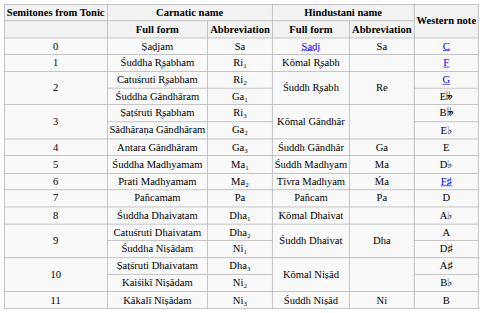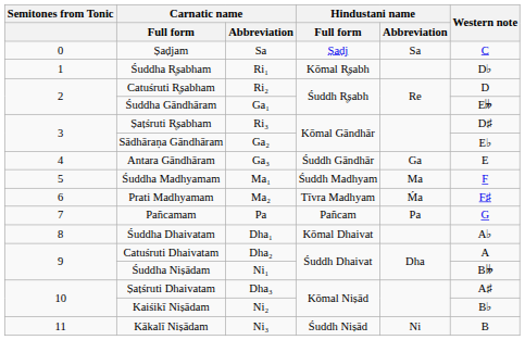 <table class="wikitable" style="text-align:center">
 <tr>
 <th>Semitones from Tonic</th>
 <th scope="col" colspan="2">Carnatic name</th>
 <th scope="col" colspan="2">Hindustani name</th>
 <th scope="col" rowspan="2">Western note<br></th>
 </tr>
 <tr>
 <th></th>
 <th scope="col">Full form</th>
 <th scope="col">Abbreviation</th>
 <th scope="col">Full form</th>
 <th scope="col">Abbreviation</th>
 </tr>
 <tr>
 <td>0</td>
 <td>Ṣaḍjam</td>
 <td>Sa</td>
 <td><a href='#'>Ṣaḍj</a></td>
 <td>Sa</td>
 <td><a href='#'>C</a></td>
 </tr>
 <tr>
 <td>1</td>
 <td>Śuddha R̥ṣabham</td>
 <td>Ri₁</td>
 <td>Kōmal R̥ṣabh</td>
 <td></td>
-<td><a href='#'>F</a></td>
+<td>D♭</td>
 </tr>
 <tr>
 <td rowspan="2">2</td>
 <td>Catuśruti R̥ṣabham</td>
 <td>Ri₂</td>
 <td rowspan="2">Śuddh R̥ṣabh</td>
 <td rowspan="2">Re</td>
-<td><a href='#'>G</a></td>
+<td>D</td>
 </tr>
 <tr>
 <td>Śuddha Gāndhāram</td>
 <td>Ga₁</td>
 <td>E𝄫</td>
 </tr>
 <tr>
 <td rowspan="2">3</td>
 <td>Ṣaṭśruti R̥ṣabham</td>
 <td>Ri₃</td>
 <td rowspan="2">Kōmal Gāndhār</td>
 <td rowspan="2"></td>
-<td>B𝄫</td>
+<td>D♯</td>
 </tr>
 <tr>
 <td>Sādhāraṇa Gāndhāram</td>
 <td>Ga₂</td>
 <td>E♭</td>
 </tr>
 <tr>
 <td>4</td>
 <td>Antara Gāndhāram</td>
 <td>Ga₃</td>
 <td>Śuddh Gāndhār</td>
 <td>Ga</td>
 <td>E</td>
 </tr>
 <tr>
 <td>5</td>
 <td>Śuddha Madhyamam</td>
 <td>Ma₁</td>
 <td>Śuddh Madhyam</td>
 <td>Ma</td>
-<td>D♭</td>
+<td><a href='#'>F</a></td>
 </tr>
 <tr>
 <td>6</td>
 <td>Prati Madhyamam</td>
 <td>Ma₂</td>
 <td>Tīvra Madhyam</td>
 <td>Ḿa</td>
 <td><a href='#'>F♯</a></td>
 </tr>
 <tr>
 <td>7</td>
 <td>Pañcamam</td>
 <td>Pa</td>
 <td>Pañcam</td>
 <td>Pa</td>
-<td>D</td>
+<td><a href='#'>G</a></td>
 </tr>
 <tr>
 <td>8</td>
 <td>Śuddha Dhaivatam</td>
 <td>Dha₁</td>
 <td>Kōmal Dhaivat</td>
 <td></td>
 <td>A♭</td>
 </tr>
 <tr>
 <td rowspan="2">9</td>
 <td>Catuśruti Dhaivatam</td>
 <td>Dha₂</td>
 <td rowspan="2">Śuddh Dhaivat</td>
 <td rowspan="2">Dha</td>
 <td>A</td>
 </tr>
 <tr>
 <td>Śuddha Niṣādam</td>
 <td>Ni₁</td>
-<td>D♯</td>
+<td>B𝄫</td>
 </tr>
 <tr>
 <td rowspan="2">10</td>
 <td>Ṣaṭśruti Dhaivatam</td>
 <td>Dha₃</td>
 <td rowspan="2">Kōmal Niṣād</td>
 <td rowspan="2"></td>
 <td>A♯</td>
 </tr>
 <tr>
 <td>Kaiśikī Niṣādam</td>
 <td>Ni₂</td>
 <td>B♭</td>
 </tr>
 <tr>
 <td>11</td>
 <td>Kākalī Niṣādam</td>
 <td>Ni₃</td>
 <td>Śuddh Niṣād</td>
 <td>Ni</td>
 <td>B</td>
 </tr>
 </table>
